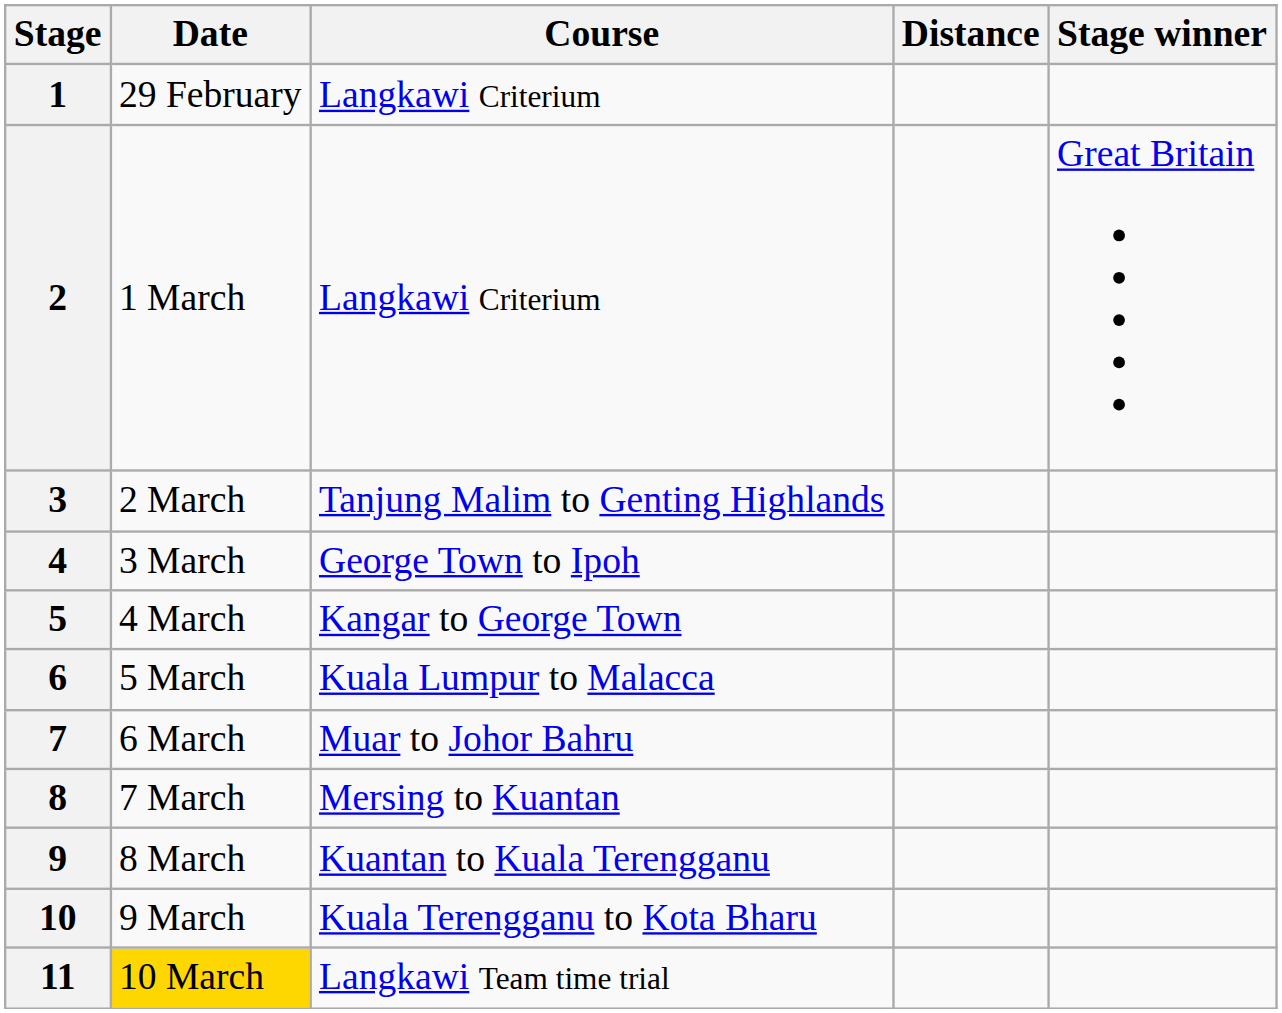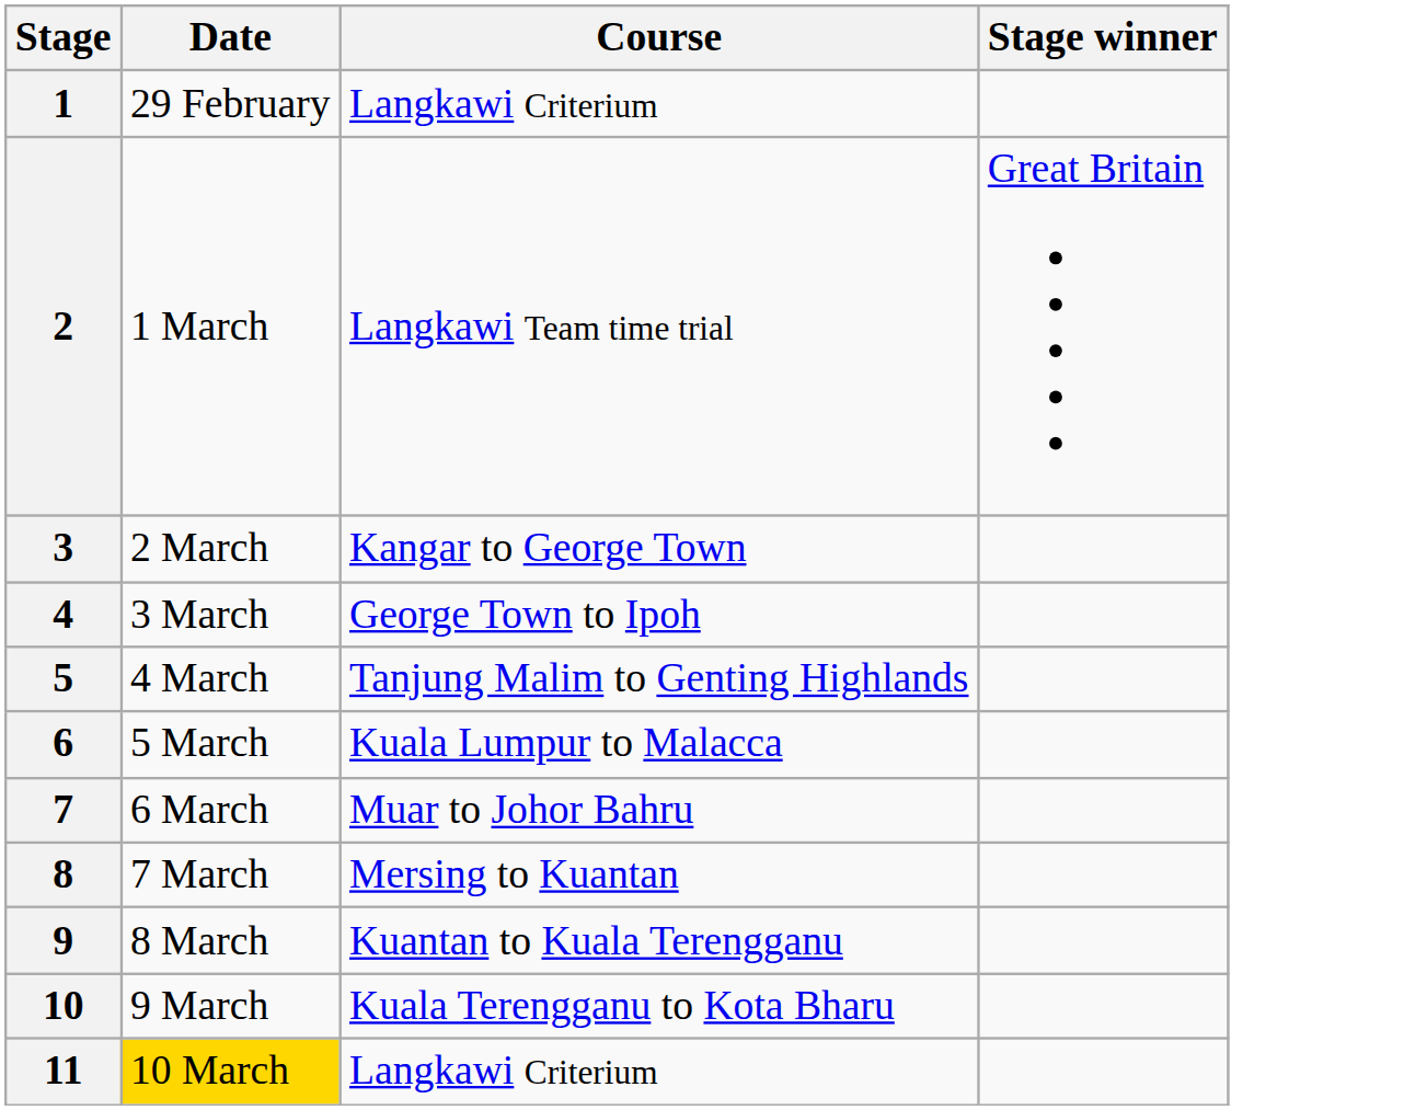 <table class=wikitable>
 <tr>
 <th>Stage</th>
 <th>Date</th>
 <th>Course</th>
-<th>Distance</th>
 <th>Stage winner</th>
 </tr>
 <tr>
 <th>1</th>
 <td>29 February</td>
 <td><a href='#'>Langkawi</a> <small>Criterium</small></td>
-<td align=center></td>
 <td></td>
 </tr>
 <tr>
 <th>2</th>
 <td>1 March</td>
-<td><a href='#'>Langkawi</a> <small>Criterium</small></td>
-<td align=center></td>
+<td><a href='#'>Langkawi</a> <small>Team time trial</small></td>
 <td><a href='#'>Great Britain</a><br><ul><li></li><li></li><li></li><li></li><li></li></ul></td>
 </tr>
 <tr>
 <th>3</th>
 <td>2 March</td>
-<td><a href='#'>Tanjung Malim</a> to <a href='#'>Genting Highlands</a></td>
-<td align=center></td>
+<td><a href='#'>Kangar</a> to <a href='#'>George Town</a></td>
 <td></td>
 </tr>
 <tr>
 <th>4</th>
 <td>3 March</td>
 <td><a href='#'>George Town</a> to <a href='#'>Ipoh</a></td>
-<td align=center></td>
 <td></td>
 </tr>
 <tr>
 <th>5</th>
 <td>4 March</td>
-<td><a href='#'>Kangar</a> to <a href='#'>George Town</a></td>
-<td align=center></td>
+<td><a href='#'>Tanjung Malim</a> to <a href='#'>Genting Highlands</a></td>
 <td></td>
 </tr>
 <tr>
 <th>6</th>
 <td>5 March</td>
 <td><a href='#'>Kuala Lumpur</a> to <a href='#'>Malacca</a></td>
-<td align=center></td>
 <td></td>
 </tr>
 <tr>
 <th>7</th>
 <td>6 March</td>
 <td><a href='#'>Muar</a> to <a href='#'>Johor Bahru</a></td>
-<td align=center></td>
 <td></td>
 </tr>
 <tr>
 <th>8</th>
 <td>7 March</td>
 <td><a href='#'>Mersing</a> to <a href='#'>Kuantan</a></td>
-<td align=center></td>
 <td></td>
 </tr>
 <tr>
 <th>9</th>
 <td>8 March</td>
 <td><a href='#'>Kuantan</a> to <a href='#'>Kuala Terengganu</a></td>
-<td align=center></td>
 <td></td>
 </tr>
 <tr>
 <th>10</th>
 <td>9 March</td>
 <td><a href='#'>Kuala Terengganu</a> to <a href='#'>Kota Bharu</a></td>
-<td align=center></td>
 <td></td>
 </tr>
 <tr>
 <th>11</th>
 <td style="background: gold;">10 March</td>
-<td><a href='#'>Langkawi</a> <small>Team time trial</small></td>
-<td align=center></td>
+<td><a href='#'>Langkawi</a> <small>Criterium</small></td>
 <td></td>
 </tr>
 </table>
